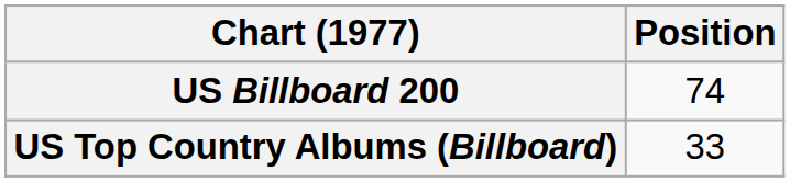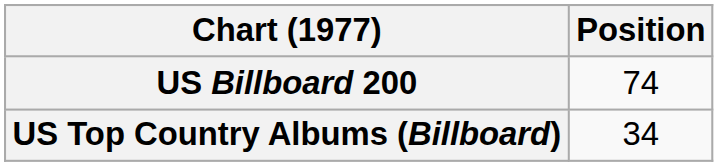 <table class="wikitable plainrowheaders" style="text-align:center">
 <tr>
 <th scope="col">Chart (1977)</th>
 <th scope="col">Position</th>
 </tr>
 <tr>
 <th scope="row">US <em>Billboard</em> 200</th>
 <td>74</td>
 </tr>
 <tr>
 <th scope="row">US Top Country Albums (<em>Billboard</em>)</th>
-<td>33</td>
+<td>34</td>
 </tr>
 </table>
